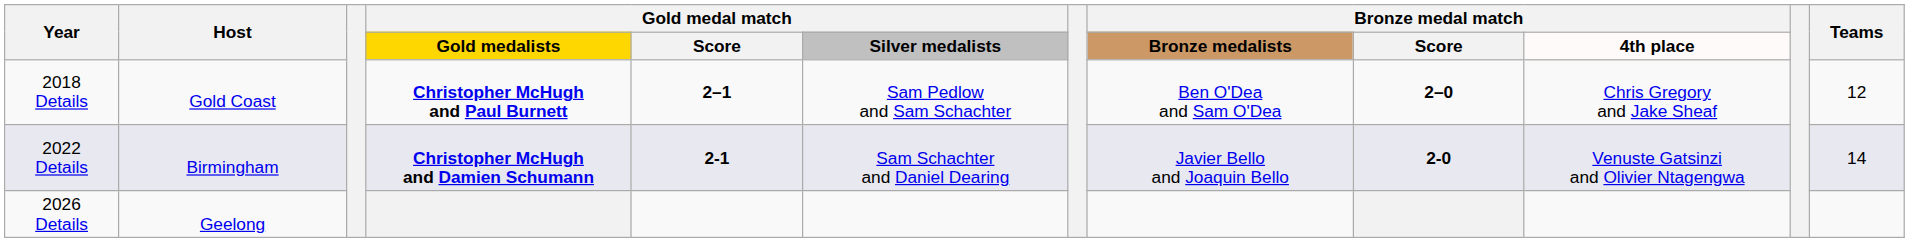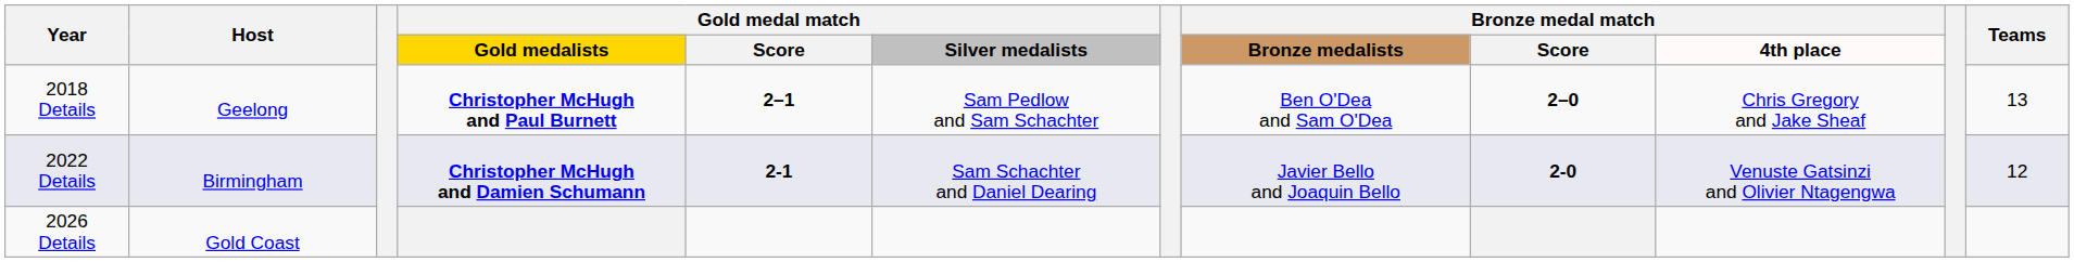 <table class="wikitable" style="font-size:90%; width: 100%; text-align: center;">
 <tr>
 <th rowspan="2" style="width:6%;">Year</th>
 <th rowspan="2" style="width:12%;">Host</th>
 <th rowspan="10" width="1%" bgcolor="ffffff"></th>
 <th colspan="3">Gold medal match</th>
 <th rowspan="10" width="1%" bgcolor="ffffff"></th>
 <th colspan="3">Bronze medal match</th>
 <th rowspan="10" width="1%" bgcolor="ffffff"></th>
 <th rowspan="2" style="width:5%;">Teams</th>
 </tr>
 <tr style="background:#efefef;">
 <th style="width:14%; background:gold;">Gold medalists</th>
 <th width=9%>Score</th>
 <th style="width:14%; background:silver;">Silver medalists</th>
 <th style="width:14%; background:#c96;">Bronze medalists</th>
 <th width=9%>Score</th>
 <th style="width:14%; background:snow;">4th place</th>
 </tr>
 <tr>
 <td>2018<br><a href='#'>Details</a></td>
-<td><br><a href='#'>Gold Coast</a></td>
+<td><br><a href='#'>Geelong</a></td>
 <td><strong><br><a href='#'>Christopher McHugh</a><br>and <a href='#'>Paul Burnett</a></strong></td>
 <td><strong>2–1</strong></td>
 <td><br><a href='#'>Sam Pedlow</a><br>and <a href='#'>Sam Schachter</a></td>
 <td><br><a href='#'>Ben O'Dea</a><br>and <a href='#'>Sam O'Dea</a></td>
 <td><strong>2–0</strong></td>
 <td><br><a href='#'>Chris Gregory</a><br>and <a href='#'>Jake Sheaf</a></td>
-<td>12</td>
+<td>13</td>
 </tr>
 <tr bgcolor=#E8E8F0>
 <td>2022<br><a href='#'>Details</a></td>
 <td><br><a href='#'>Birmingham</a></td>
 <td><strong><br><a href='#'>Christopher McHugh</a><br>and <a href='#'>Damien Schumann</a></strong></td>
 <td><strong>2-1</strong></td>
 <td><br><a href='#'>Sam Schachter</a><br>and <a href='#'>Daniel Dearing</a></td>
 <td><br><a href='#'>Javier Bello</a><br>and <a href='#'>Joaquin Bello</a></td>
 <td><strong>2-0</strong></td>
 <td><br><a href='#'>Venuste Gatsinzi</a><br>and <a href='#'>Olivier Ntagengwa</a></td>
-<td>14</td>
+<td>12</td>
 </tr>
 <tr>
 <td>2026<br><a href='#'>Details</a></td>
-<td><br><a href='#'>Geelong</a></td>
+<td><br><a href='#'>Gold Coast</a></td>
 <th></th>
 <td></td>
 <td></td>
 <td></td>
 <th></th>
 <td></td>
 <td></td>
 </tr>
 </table>
